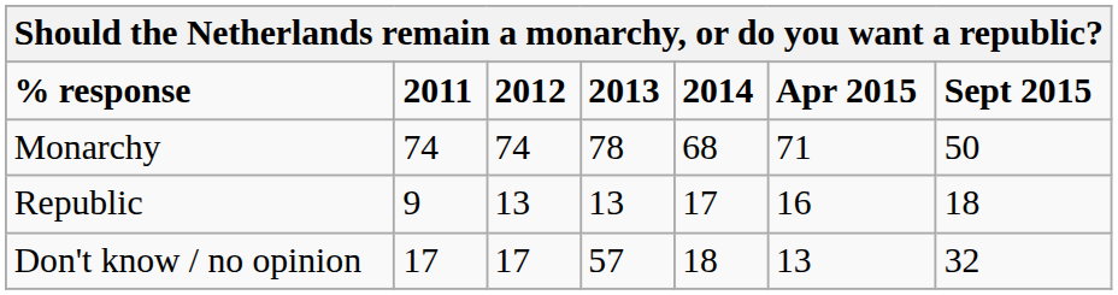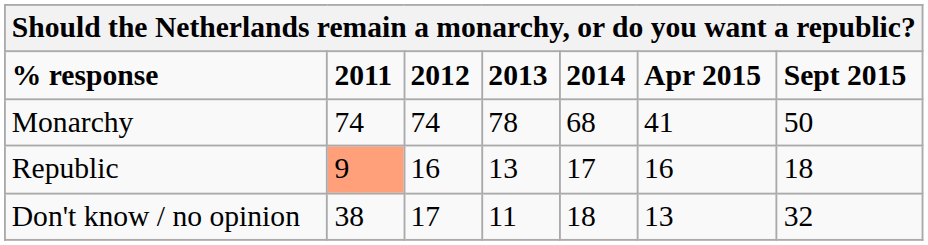 <table class="wikitable">
 <tr>
 <th colspan="18"><strong>Should the Netherlands remain a monarchy, or do you want a republic?</strong></th>
 </tr>
 <tr>
 <td><strong>% response</strong></td>
 <td><strong>2011</strong></td>
 <td><strong>2012</strong></td>
 <td><strong>2013</strong></td>
 <td><strong>2014</strong></td>
 <td><strong>Apr 2015</strong></td>
 <td><strong>Sept 2015</strong></td>
 </tr>
 <tr>
 <td>Monarchy</td>
 <td>74</td>
 <td>74</td>
 <td>78</td>
 <td>68</td>
-<td>71</td>
+<td>41</td>
 <td>50</td>
 </tr>
 <tr>
 <td>Republic</td>
-<td>9</td>
-<td>13</td>
+<td style="background: lightsalmon;">9</td>
+<td>16</td>
 <td>13</td>
 <td>17</td>
 <td>16</td>
 <td>18</td>
 </tr>
 <tr>
 <td>Don't know / no opinion</td>
+<td>38</td>
 <td>17</td>
-<td>17</td>
-<td>57</td>
+<td>11</td>
 <td>18</td>
 <td>13</td>
 <td>32</td>
 </tr>
 </table>
